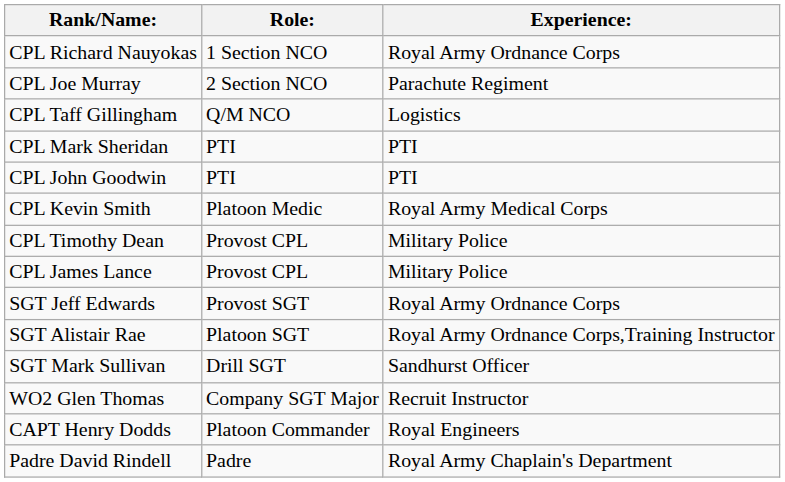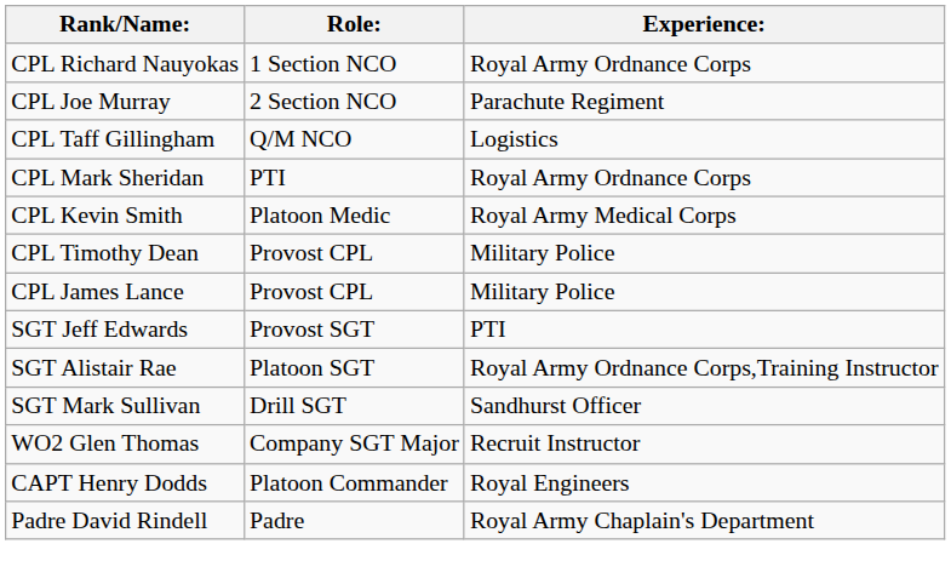 <table class="wikitable">
 <tr>
 <th>Rank/Name:</th>
 <th>Role:</th>
 <th>Experience:</th>
 </tr>
 <tr>
 <td>CPL Richard Nauyokas</td>
 <td>1 Section NCO</td>
 <td>Royal Army Ordnance Corps</td>
 </tr>
 <tr>
 <td>CPL Joe Murray</td>
 <td>2 Section NCO</td>
 <td>Parachute Regiment</td>
 </tr>
 <tr>
 <td>CPL Taff Gillingham</td>
 <td>Q/M NCO</td>
 <td>Logistics</td>
 </tr>
 <tr>
 <td>CPL Mark Sheridan</td>
 <td>PTI</td>
-<td>PTI</td>
-</tr>
-<tr>
-<td>CPL John Goodwin</td>
-<td>PTI</td>
-<td>PTI</td>
+<td>Royal Army Ordnance Corps</td>
 </tr>
 <tr>
 <td>CPL Kevin Smith</td>
 <td>Platoon Medic</td>
 <td>Royal Army Medical Corps</td>
 </tr>
 <tr>
 <td>CPL Timothy Dean</td>
 <td>Provost CPL</td>
 <td>Military Police</td>
 </tr>
 <tr>
 <td>CPL James Lance</td>
 <td>Provost CPL</td>
 <td>Military Police</td>
 </tr>
 <tr>
 <td>SGT Jeff Edwards</td>
 <td>Provost SGT</td>
-<td>Royal Army Ordnance Corps</td>
+<td>PTI</td>
 </tr>
 <tr>
 <td>SGT Alistair Rae</td>
 <td>Platoon SGT</td>
 <td>Royal Army Ordnance Corps,Training Instructor</td>
 </tr>
 <tr>
 <td>SGT Mark Sullivan</td>
 <td>Drill SGT</td>
 <td>Sandhurst Officer</td>
 </tr>
 <tr>
 <td>WO2 Glen Thomas</td>
 <td>Company SGT Major</td>
 <td>Recruit Instructor</td>
 </tr>
 <tr>
 <td>CAPT Henry Dodds</td>
 <td>Platoon Commander</td>
 <td>Royal Engineers</td>
 </tr>
 <tr>
 <td>Padre David Rindell</td>
 <td>Padre</td>
 <td>Royal Army Chaplain's Department</td>
 </tr>
 </table>
